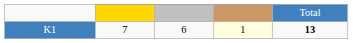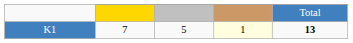 <table class="wikitable"  style="font-size:95%; text-align:center; border:gray solid 1px; width:40%;">
 <tr>
 <td rowspan="2" style="width:3%;"></td>
 </tr>
 <tr>
 <td style="width:2%;" bgcolor=gold></td>
 <td style="width:2%;" bgcolor=silver></td>
 <td style="width:2%;" bgcolor=cc9966></td>
 <td style="width:2%; background-color:#4180be; color:white;">Total</td>
 </tr>
 <tr>
 <td style="background-color:#4180be; color:white;">K1</td>
 <td>7</td>
-<td>6</td>
+<td>5</td>
 <td style="background: lightyellow;">1</td>
 <td><strong>13</strong></td>
 </tr>
 </table>
